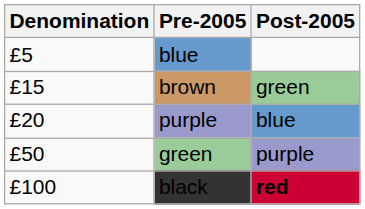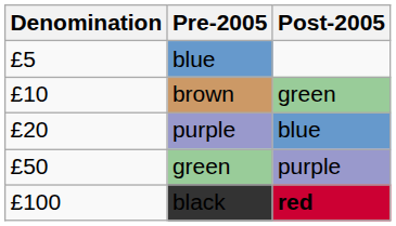 <table class="wikitable">
 <tr>
 <th>Denomination</th>
 <th>Pre-2005</th>
 <th>Post-2005</th>
 </tr>
 <tr>
 <td>£5</td>
 <td style="background:#69c;"><span>blue</span></td>
 <td></td>
 </tr>
 <tr>
-<td>£15</td>
+<td>£10</td>
 <td style="background:#c96;"><span>brown</span></td>
 <td style="background:#9c9;"><span>green</span></td>
 </tr>
 <tr>
 <td>£20</td>
 <td style="background:#99c;"><span>purple </span></td>
 <td style="background:#69c;"><span>blue</span></td>
 </tr>
 <tr>
 <td>£50</td>
 <td style="background:#9c9;"><span>green </span></td>
 <td style="background:#99c;"><span>purple</span></td>
 </tr>
 <tr>
 <td>£100</td>
 <td style="background:#333;"><span>black </span></td>
 <td style="background:#c03;"><strong><span>red</span></strong></td>
 </tr>
 </table>
